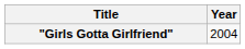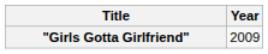 <table class="wikitable plainrowheaders" style="text-align:center;">
 <tr>
 <th scope="col" rowspan="1" style="width:16em;">Title</th>
 <th scope="col" rowspan="1">Year</th>
 </tr>
 <tr>
 <th scope="row">"Girls Gotta Girlfriend"<br></th>
-<td>2004</td>
+<td>2009</td>
 </tr>
 </table>
